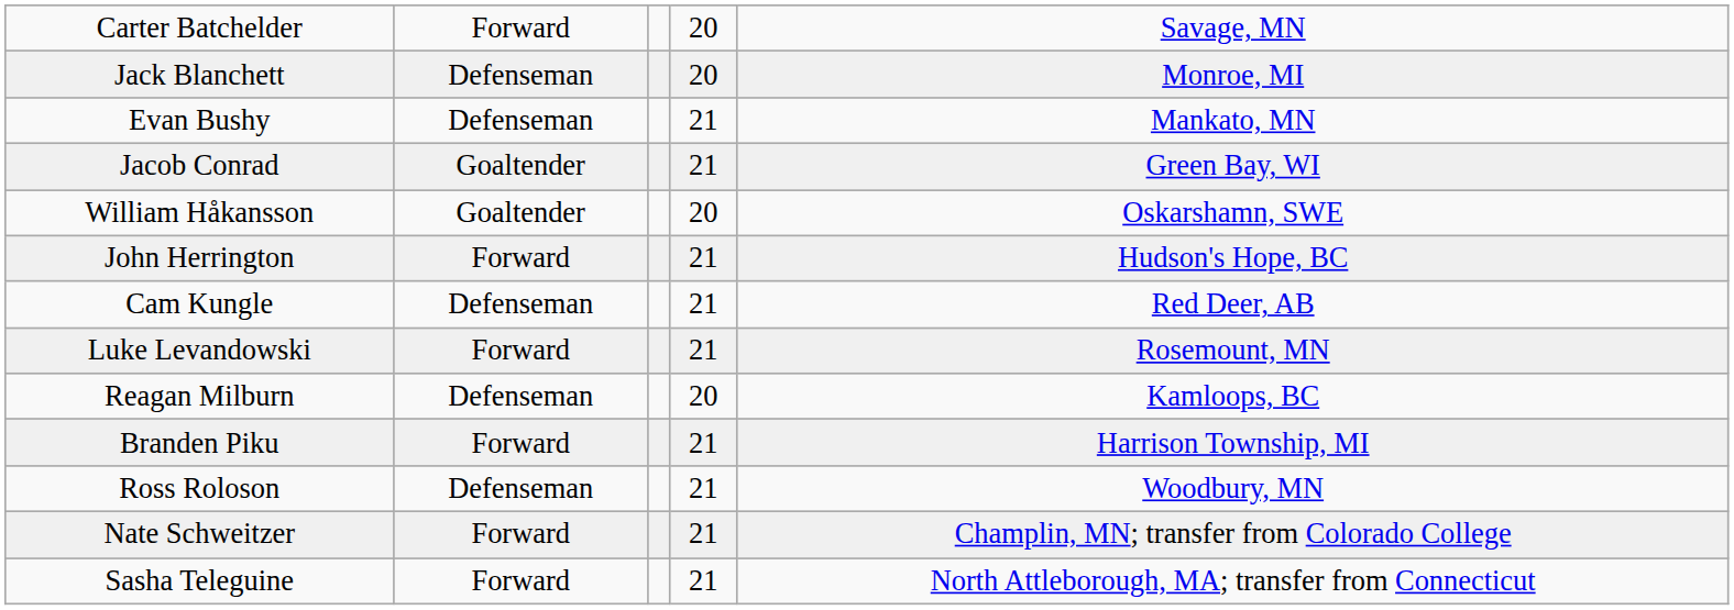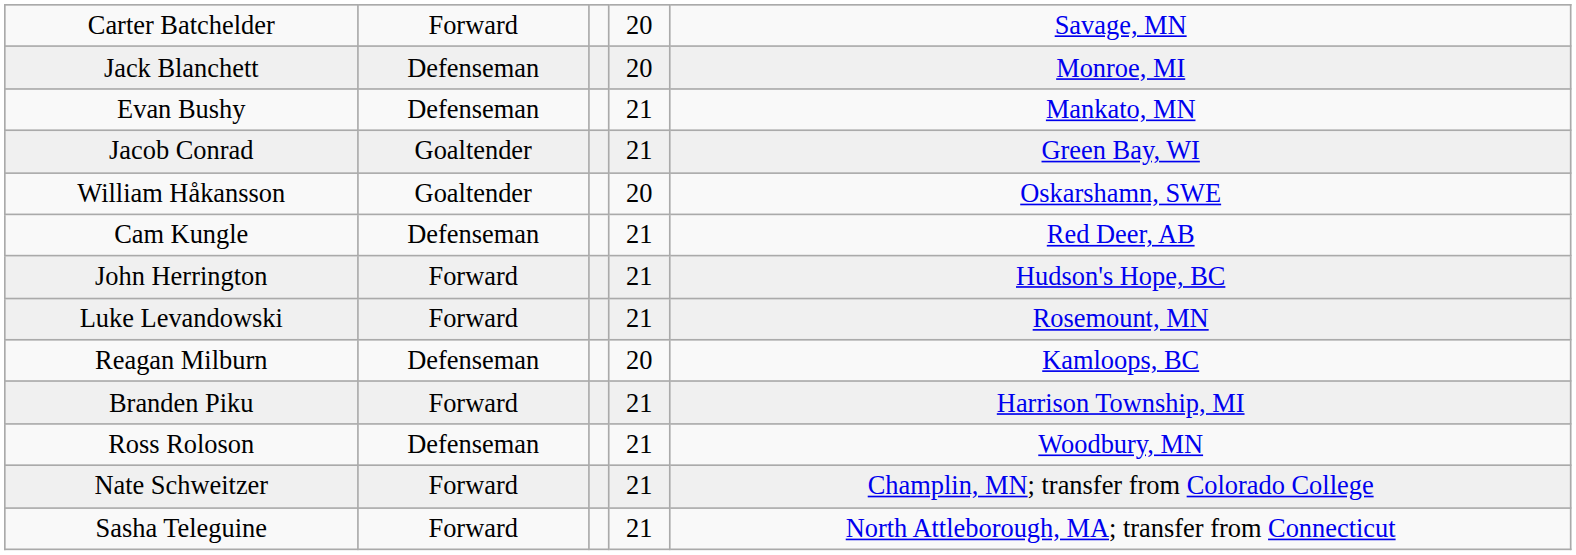 <table class="wikitable" width="60%">
 <tr align="center" bgcolor="">
 <td>Carter Batchelder</td>
 <td>Forward</td>
 <td></td>
 <td>20</td>
 <td><a href='#'>Savage, MN</a></td>
 </tr>
 <tr align="center" bgcolor="f0f0f0">
 <td>Jack Blanchett</td>
 <td>Defenseman</td>
 <td></td>
 <td>20</td>
 <td><a href='#'>Monroe, MI</a></td>
 </tr>
 <tr align="center" bgcolor="">
 <td>Evan Bushy</td>
 <td>Defenseman</td>
 <td></td>
 <td>21</td>
 <td><a href='#'>Mankato, MN</a></td>
 </tr>
 <tr align="center" bgcolor="f0f0f0">
 <td>Jacob Conrad</td>
 <td>Goaltender</td>
 <td></td>
 <td>21</td>
 <td><a href='#'>Green Bay, WI</a></td>
 </tr>
 <tr align="center" bgcolor="">
 <td>William Håkansson</td>
 <td>Goaltender</td>
 <td></td>
 <td>20</td>
 <td><a href='#'>Oskarshamn, SWE</a></td>
 </tr>
+<tr align="center" bgcolor="">
+<td>Cam Kungle</td>
+<td>Defenseman</td>
+<td></td>
+<td>21</td>
+<td><a href='#'>Red Deer, AB</a></td>
+</tr>
 <tr align="center" bgcolor="f0f0f0">
 <td>John Herrington</td>
 <td>Forward</td>
 <td></td>
 <td>21</td>
 <td><a href='#'>Hudson's Hope, BC</a></td>
-</tr>
-<tr align="center" bgcolor="">
-<td>Cam Kungle</td>
-<td>Defenseman</td>
-<td></td>
-<td>21</td>
-<td><a href='#'>Red Deer, AB</a></td>
 </tr>
 <tr align="center" bgcolor="f0f0f0">
 <td>Luke Levandowski</td>
 <td>Forward</td>
 <td></td>
 <td>21</td>
 <td><a href='#'>Rosemount, MN</a></td>
 </tr>
 <tr align="center" bgcolor="">
 <td>Reagan Milburn</td>
 <td>Defenseman</td>
 <td></td>
 <td>20</td>
 <td><a href='#'>Kamloops, BC</a></td>
 </tr>
 <tr align="center" bgcolor="f0f0f0">
 <td>Branden Piku</td>
 <td>Forward</td>
 <td></td>
 <td>21</td>
 <td><a href='#'>Harrison Township, MI</a></td>
 </tr>
 <tr align="center" bgcolor="">
 <td>Ross Roloson</td>
 <td>Defenseman</td>
 <td></td>
 <td>21</td>
 <td><a href='#'>Woodbury, MN</a></td>
 </tr>
 <tr align="center" bgcolor="f0f0f0">
 <td>Nate Schweitzer</td>
 <td>Forward</td>
 <td></td>
 <td>21</td>
 <td><a href='#'>Champlin, MN</a>; transfer from <a href='#'>Colorado College</a></td>
 </tr>
 <tr align="center" bgcolor="">
 <td>Sasha Teleguine</td>
 <td>Forward</td>
 <td></td>
 <td>21</td>
 <td><a href='#'>North Attleborough, MA</a>; transfer from <a href='#'>Connecticut</a></td>
 </tr>
 </table>
